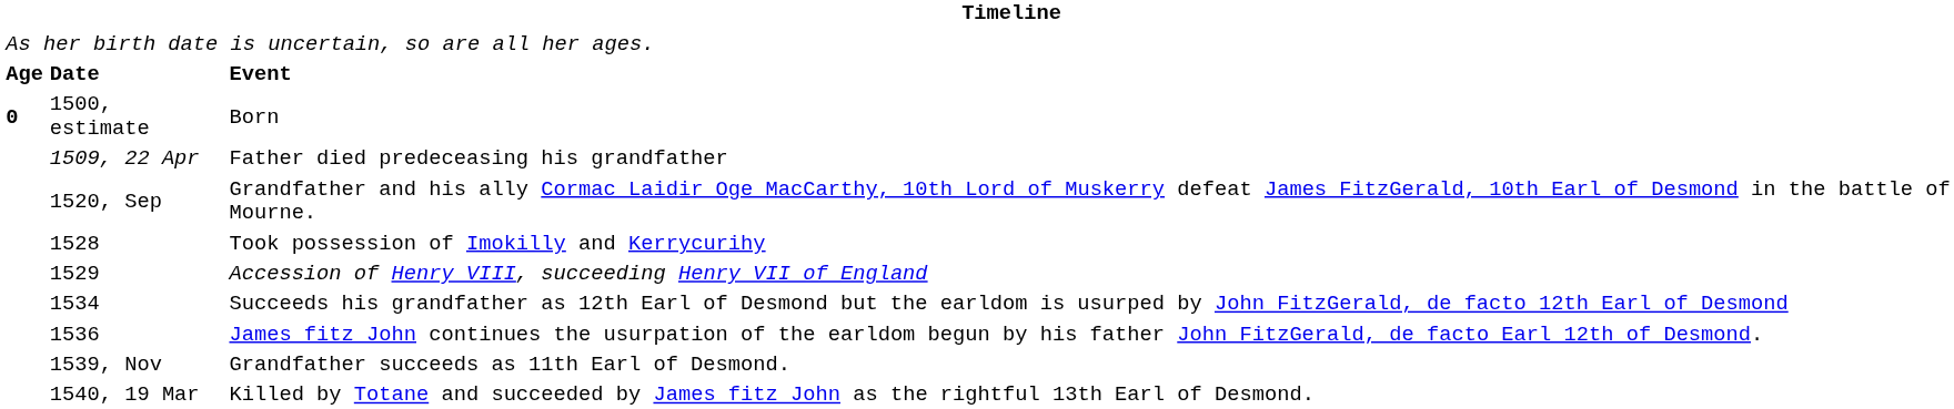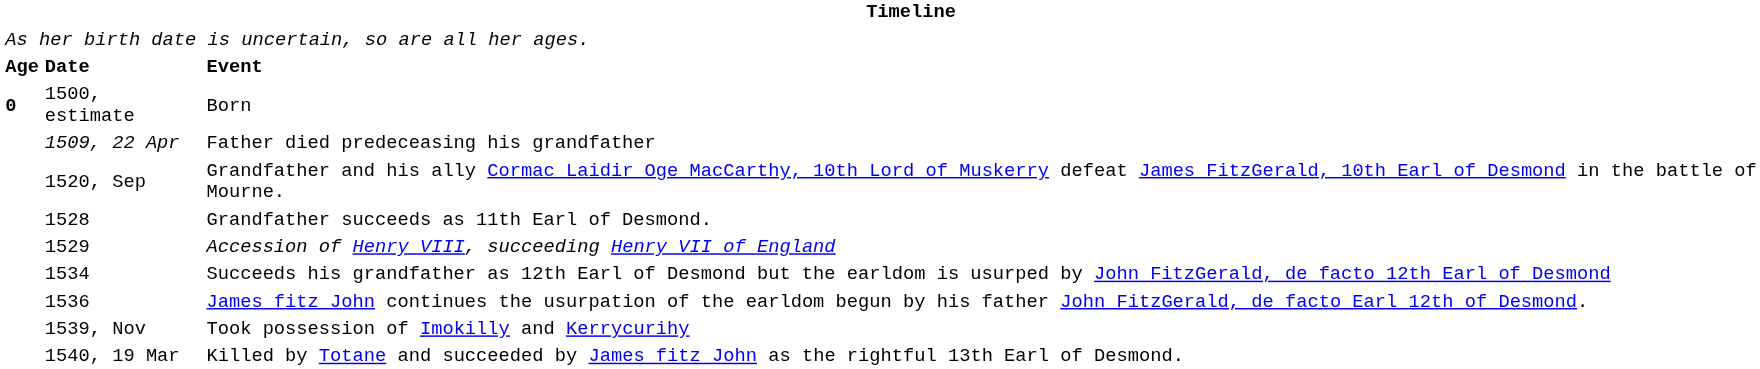 <table>
 <tr>
 <th colspan=3>Timeline</th>
 </tr>
 <tr>
 <td colspan=3><em>As her birth date is uncertain, so are all her ages.</em></td>
 </tr>
 <tr>
 <th align="left">Age</th>
 <th align="left">Date</th>
 <th align="left">Event</th>
 </tr>
 <tr>
 <td><strong>0</strong></td>
 <td>1500, estimate</td>
 <td>Born</td>
 </tr>
 <tr>
 <td></td>
 <td><em>1509, 22 Apr</em></td>
 <td>Father died predeceasing his grandfather</td>
 </tr>
 <tr>
 <td></td>
 <td>1520, Sep</td>
 <td>Grandfather and his ally <a href='#'>Cormac Laidir Oge MacCarthy, 10th Lord of Muskerry</a> defeat <a href='#'>James FitzGerald, 10th Earl of Desmond</a> in the battle of Mourne.</td>
 </tr>
 <tr>
 <td></td>
 <td>1528</td>
-<td>Took possession of <a href='#'>Imokilly</a> and <a href='#'>Kerrycurihy</a></td>
+<td>Grandfather succeeds as 11th Earl of Desmond.</td>
 </tr>
 <tr>
 <td></td>
 <td>1529</td>
 <td><em>Accession of <a href='#'>Henry VIII</a>, succeeding <a href='#'>Henry VII of England</a></em></td>
 </tr>
 <tr>
 <td></td>
 <td>1534</td>
 <td>Succeeds his grandfather as 12th Earl of Desmond but the earldom is usurped by <a href='#'>John FitzGerald, de facto 12th Earl of Desmond</a></td>
 </tr>
 <tr>
 <td></td>
 <td>1536</td>
 <td><a href='#'>James fitz John</a> continues the usurpation of the earldom begun by his father <a href='#'>John FitzGerald, de facto Earl 12th of Desmond</a>.</td>
 </tr>
 <tr>
 <td></td>
 <td>1539, Nov</td>
-<td>Grandfather succeeds as 11th Earl of Desmond.</td>
+<td>Took possession of <a href='#'>Imokilly</a> and <a href='#'>Kerrycurihy</a></td>
 </tr>
 <tr>
 <td></td>
 <td>1540, 19 Mar</td>
 <td>Killed by <a href='#'>Totane</a> and succeeded by <a href='#'>James fitz John</a> as the rightful 13th Earl of Desmond.</td>
 </tr>
 </table>
